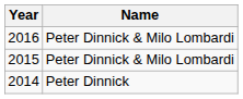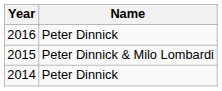 <table class="wikitable">
 <tr>
 <th>Year</th>
 <th>Name</th>
 </tr>
 <tr>
 <td>2016</td>
-<td>Peter Dinnick & Milo Lombardi</td>
+<td>Peter Dinnick</td>
 </tr>
 <tr>
 <td>2015</td>
 <td>Peter Dinnick & Milo Lombardi</td>
 </tr>
 <tr>
 <td>2014</td>
 <td>Peter Dinnick</td>
 </tr>
 </table>
